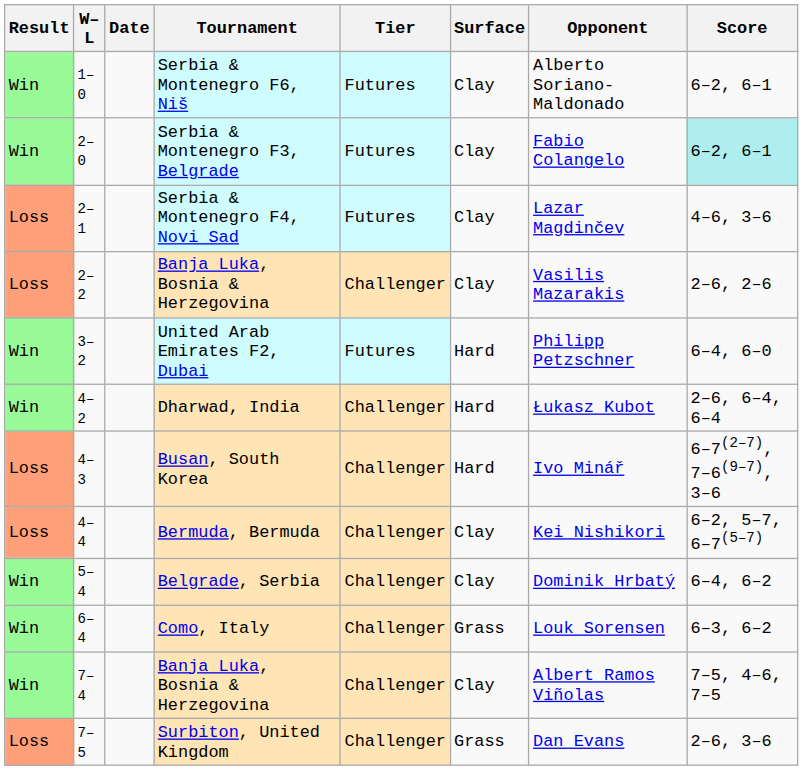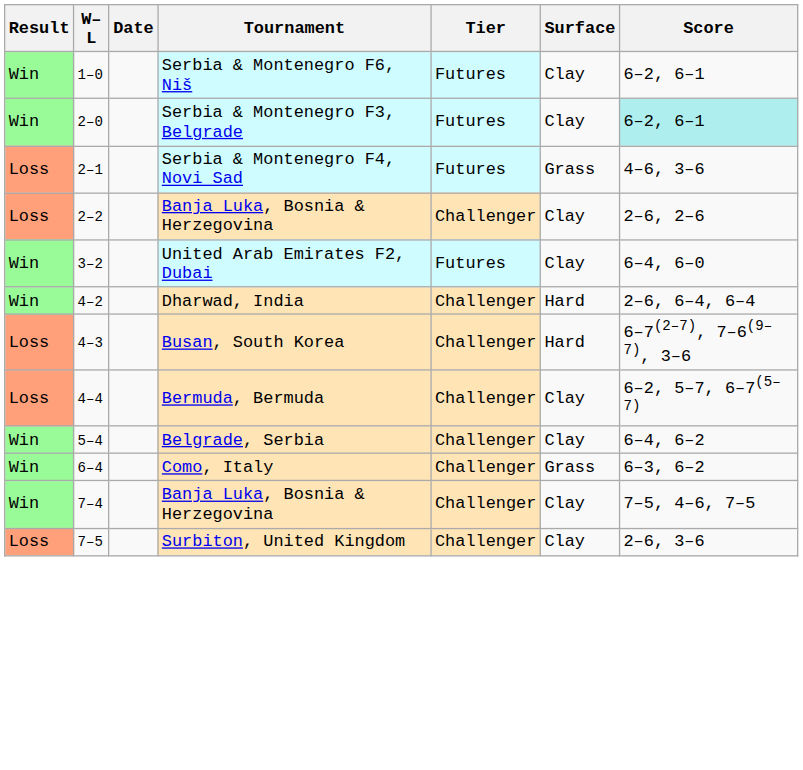 <table class="sortable wikitable">
 <tr>
 <th>Result</th>
 <th class="unsortable">W–L</th>
 <th>Date</th>
 <th>Tournament</th>
 <th>Tier</th>
 <th>Surface</th>
-<th>Opponent</th>
 <th class="unsortable">Score</th>
 </tr>
 <tr>
 <td bgcolor=98FB98>Win</td>
 <td><small>1–0</small></td>
 <td></td>
 <td style="background:#cffcff;">Serbia & Montenegro F6, <a href='#'>Niš</a></td>
 <td style="background:#cffcff;">Futures</td>
 <td>Clay</td>
-<td> Alberto Soriano-Maldonado</td>
 <td>6–2, 6–1</td>
 </tr>
 <tr>
 <td bgcolor=98FB98>Win</td>
 <td><small>2–0</small></td>
 <td></td>
 <td style="background:#cffcff;">Serbia & Montenegro F3, <a href='#'>Belgrade</a></td>
 <td style="background:#cffcff;">Futures</td>
 <td>Clay</td>
-<td> <a href='#'>Fabio Colangelo</a></td>
 <td style="background: paleturquoise;">6–2, 6–1</td>
 </tr>
 <tr>
 <td bgcolor=FFA07A>Loss</td>
 <td><small>2–1</small></td>
 <td></td>
 <td style="background:#cffcff;">Serbia & Montenegro F4, <a href='#'>Novi Sad</a></td>
 <td style="background:#cffcff;">Futures</td>
-<td>Clay</td>
-<td> <a href='#'>Lazar Magdinčev</a></td>
+<td>Grass</td>
 <td>4–6, 3–6</td>
 </tr>
 <tr>
 <td bgcolor=FFA07A>Loss</td>
 <td><small>2–2</small></td>
 <td></td>
 <td style="background:moccasin;"><a href='#'>Banja Luka</a>, Bosnia & Herzegovina</td>
 <td style="background:moccasin;">Challenger</td>
 <td>Clay</td>
-<td> <a href='#'>Vasilis Mazarakis</a></td>
 <td>2–6, 2–6</td>
 </tr>
 <tr>
 <td bgcolor=98FB98>Win</td>
 <td><small>3–2</small></td>
 <td></td>
 <td style="background:#cffcff;">United Arab Emirates F2, <a href='#'>Dubai</a></td>
 <td style="background:#cffcff;">Futures</td>
-<td>Hard</td>
-<td> <a href='#'>Philipp Petzschner</a></td>
+<td>Clay</td>
 <td>6–4, 6–0</td>
 </tr>
 <tr>
 <td bgcolor=98FB98>Win</td>
 <td><small>4–2</small></td>
 <td></td>
 <td style="background:moccasin;">Dharwad, India</td>
 <td style="background:moccasin;">Challenger</td>
 <td>Hard</td>
-<td> <a href='#'>Łukasz Kubot</a></td>
 <td>2–6, 6–4, 6–4</td>
 </tr>
 <tr>
 <td bgcolor=FFA07A>Loss</td>
 <td><small>4–3</small></td>
 <td></td>
 <td style="background:moccasin;"><a href='#'>Busan</a>, South Korea</td>
 <td style="background:moccasin;">Challenger</td>
 <td>Hard</td>
-<td> <a href='#'>Ivo Minář</a></td>
 <td>6–7<sup>(2–7)</sup>, 7–6<sup>(9–7)</sup>, 3–6</td>
 </tr>
 <tr>
 <td bgcolor=FFA07A>Loss</td>
 <td><small>4–4</small></td>
 <td><a href='#'></a></td>
 <td style="background:moccasin;"><a href='#'>Bermuda</a>, Bermuda</td>
 <td style="background:moccasin;">Challenger</td>
 <td>Clay</td>
-<td> <a href='#'>Kei Nishikori</a></td>
 <td>6–2, 5–7, 6–7<sup>(5–7)</sup></td>
 </tr>
 <tr>
 <td bgcolor=98FB98>Win</td>
 <td><small>5–4</small></td>
 <td><a href='#'></a></td>
 <td style="background:moccasin;"><a href='#'>Belgrade</a>, Serbia</td>
 <td style="background:moccasin;">Challenger</td>
 <td>Clay</td>
-<td> <a href='#'>Dominik Hrbatý</a></td>
 <td>6–4, 6–2</td>
 </tr>
 <tr>
 <td bgcolor=98FB98>Win</td>
 <td><small>6–4</small></td>
 <td><a href='#'></a></td>
 <td style="background:moccasin;"><a href='#'>Como</a>, Italy</td>
 <td style="background:moccasin;">Challenger</td>
 <td>Grass</td>
-<td> <a href='#'>Louk Sorensen</a></td>
 <td>6–3, 6–2</td>
 </tr>
 <tr>
 <td bgcolor=98FB98>Win</td>
 <td><small>7–4</small></td>
 <td><a href='#'></a></td>
 <td style="background:moccasin;"><a href='#'>Banja Luka</a>, Bosnia & Herzegovina</td>
 <td style="background:moccasin;">Challenger</td>
 <td>Clay</td>
-<td> <a href='#'>Albert Ramos Viñolas</a></td>
 <td>7–5, 4–6, 7–5</td>
 </tr>
 <tr>
 <td bgcolor=FFA07A>Loss</td>
 <td><small>7–5</small></td>
 <td><a href='#'></a></td>
 <td style="background:moccasin;"><a href='#'>Surbiton</a>, United Kingdom</td>
 <td style="background:moccasin;">Challenger</td>
-<td>Grass</td>
-<td> <a href='#'>Dan Evans</a></td>
+<td>Clay</td>
 <td>2–6, 3–6</td>
 </tr>
 </table>
